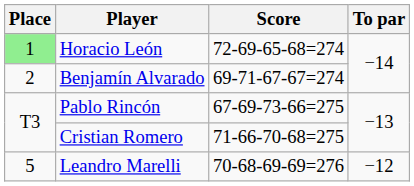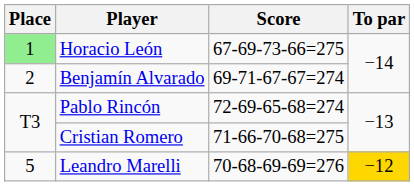 <table class="wikitable">
 <tr>
 <th>Place</th>
 <th>Player</th>
 <th>Score</th>
 <th>To par</th>
 </tr>
 <tr>
 <td align=center style="background: lightgreen;">1</td>
 <td> <a href='#'>Horacio León</a></td>
-<td align=right>72-69-65-68=274</td>
+<td align=right>67-69-73-66=275</td>
 <td rowspan=2 align=center>−14</td>
 </tr>
 <tr>
 <td align=center>2</td>
 <td> <a href='#'>Benjamín Alvarado</a></td>
 <td align=right>69-71-67-67=274</td>
 </tr>
 <tr>
 <td rowspan=2 align=center>T3</td>
 <td> <a href='#'>Pablo Rincón</a></td>
-<td align=right>67-69-73-66=275</td>
+<td align=right>72-69-65-68=274</td>
 <td rowspan=2 align=center>−13</td>
 </tr>
 <tr>
 <td> <a href='#'>Cristian Romero</a></td>
 <td align=right>71-66-70-68=275</td>
 </tr>
 <tr>
 <td align=center>5</td>
 <td> <a href='#'>Leandro Marelli</a></td>
 <td align=right>70-68-69-69=276</td>
-<td align=center>−12</td>
+<td align=center style="background: gold;">−12</td>
 </tr>
 </table>
